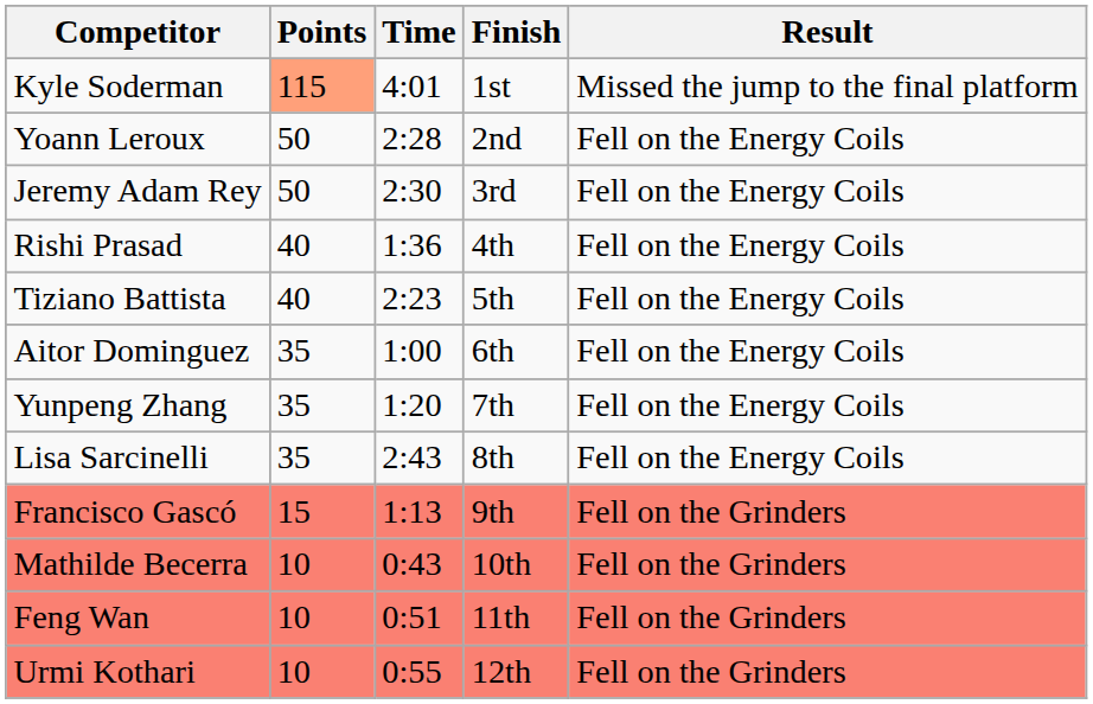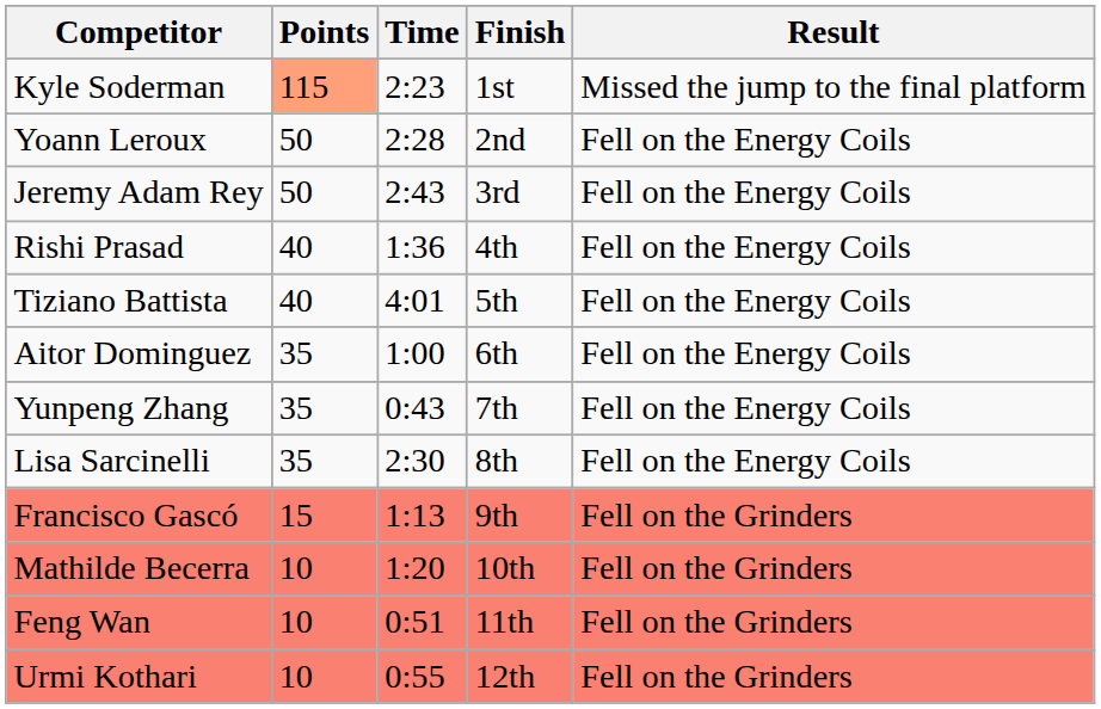 <table class="wikitable sortable">
 <tr>
 <th>Competitor</th>
 <th>Points</th>
 <th>Time</th>
 <th>Finish</th>
 <th>Result</th>
 </tr>
 <tr>
 <td> Kyle Soderman</td>
 <td style="background: lightsalmon;">115</td>
-<td>4:01</td>
+<td>2:23</td>
 <td>1st</td>
 <td>Missed the jump to the final platform</td>
 </tr>
 <tr>
 <td> Yoann Leroux</td>
 <td>50</td>
 <td>2:28</td>
 <td>2nd</td>
 <td>Fell on the Energy Coils</td>
 </tr>
 <tr>
 <td> Jeremy Adam Rey</td>
 <td>50</td>
-<td>2:30</td>
+<td>2:43</td>
 <td>3rd</td>
 <td>Fell on the Energy Coils</td>
 </tr>
 <tr>
 <td> Rishi Prasad</td>
 <td>40</td>
 <td>1:36</td>
 <td>4th</td>
 <td>Fell on the Energy Coils</td>
 </tr>
 <tr>
 <td> Tiziano Battista</td>
 <td>40</td>
-<td>2:23</td>
+<td>4:01</td>
 <td>5th</td>
 <td>Fell on the Energy Coils</td>
 </tr>
 <tr>
 <td> Aitor Dominguez</td>
 <td>35</td>
 <td>1:00</td>
 <td>6th</td>
 <td>Fell on the Energy Coils</td>
 </tr>
 <tr>
 <td> Yunpeng Zhang</td>
 <td>35</td>
-<td>1:20</td>
+<td>0:43</td>
 <td>7th</td>
 <td>Fell on the Energy Coils</td>
 </tr>
 <tr>
 <td> Lisa Sarcinelli</td>
 <td>35</td>
-<td>2:43</td>
+<td>2:30</td>
 <td>8th</td>
 <td>Fell on the Energy Coils</td>
 </tr>
 <tr style="background-color:#fa8072">
 <td> Francisco Gascó</td>
 <td>15</td>
 <td>1:13</td>
 <td>9th</td>
 <td>Fell on the Grinders</td>
 </tr>
 <tr style="background-color:#fa8072">
 <td> Mathilde Becerra</td>
 <td>10</td>
-<td>0:43</td>
+<td>1:20</td>
 <td>10th</td>
 <td>Fell on the Grinders</td>
 </tr>
 <tr style="background-color:#fa8072">
 <td> Feng Wan</td>
 <td>10</td>
 <td>0:51</td>
 <td>11th</td>
 <td>Fell on the Grinders</td>
 </tr>
 <tr style="background-color:#fa8072">
 <td> Urmi Kothari</td>
 <td>10</td>
 <td>0:55</td>
 <td>12th</td>
 <td>Fell on the Grinders</td>
 </tr>
 </table>
